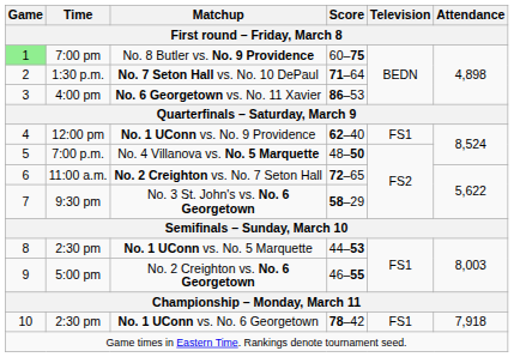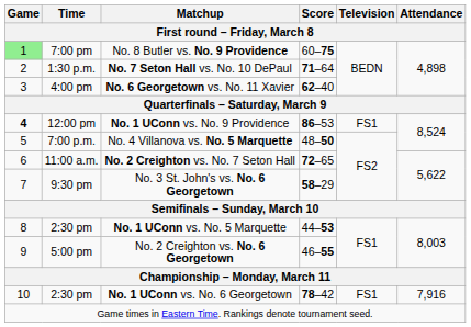 <table class="wikitable" style="font-size: 95%;text-align:center">
 <tr>
 <th>Game</th>
 <th>Time</th>
 <th>Matchup</th>
 <th>Score</th>
 <th>Television</th>
 <th>Attendance</th>
 </tr>
 <tr>
 <th colspan="6">First round – Friday, March 8</th>
 </tr>
 <tr>
 <td style="background: lightgreen;">1</td>
 <td>7:00 pm</td>
 <td>No. 8 Butler vs. <strong>No. 9 Providence</strong></td>
 <td>60–<strong>75</strong></td>
 <td rowspan="3">BEDN</td>
 <td rowspan="3">4,898</td>
 </tr>
 <tr>
 <td>2</td>
 <td>1:30 p.m.</td>
 <td><strong>No. 7 Seton Hall</strong> vs. No. 10 DePaul</td>
 <td><strong>71</strong>–64</td>
 </tr>
 <tr>
 <td>3</td>
 <td>4:00 pm</td>
 <td><strong>No. 6 Georgetown</strong> vs. No. 11 Xavier</td>
-<td><strong>86</strong>–53</td>
+<td><strong>62</strong>–40</td>
 </tr>
 <tr>
 <th colspan="6">Quarterfinals – Saturday, March 9</th>
 </tr>
 <tr>
-<td>4</td>
+<td><strong>4</strong></td>
 <td>12:00 pm</td>
 <td><strong>No. 1 UConn</strong> vs. No. 9 Providence</td>
-<td><strong>62</strong>–40</td>
+<td><strong>86</strong>–53</td>
 <td>FS1</td>
 <td rowspan="2">8,524</td>
 </tr>
 <tr>
 <td>5</td>
 <td>7:00 p.m.</td>
 <td>No. 4 Villanova vs. <strong>No. 5 Marquette</strong></td>
 <td>48–<strong>50</strong></td>
 <td rowspan="3">FS2</td>
 </tr>
 <tr>
 <td>6</td>
 <td>11:00 a.m.</td>
 <td><strong>No. 2 Creighton</strong> vs. No. 7 Seton Hall</td>
 <td><strong>72</strong>–65</td>
 <td rowspan="2">5,622</td>
 </tr>
 <tr>
 <td>7</td>
 <td>9:30 pm</td>
 <td>No. 3 St. John's vs. <strong>No. 6 Georgetown</strong></td>
 <td><strong>58</strong>–29</td>
 </tr>
 <tr>
 <th colspan="6">Semifinals – Sunday, March 10</th>
 </tr>
 <tr>
 <td>8</td>
 <td>2:30 pm</td>
 <td><strong>No. 1 UConn</strong> vs. No. 5 Marquette</td>
 <td>44–<strong>53</strong></td>
 <td rowspan="2">FS1</td>
 <td rowspan="2">8,003</td>
 </tr>
 <tr>
 <td>9</td>
 <td>5:00 pm</td>
 <td>No. 2 Creighton vs. <strong>No. 6 Georgetown</strong></td>
 <td>46–<strong>55</strong></td>
 </tr>
 <tr>
 <th colspan="6">Championship – Monday, March 11</th>
 </tr>
 <tr>
 <td>10</td>
 <td>2:30 pm</td>
 <td><strong>No. 1 UConn</strong> vs. No. 6 Georgetown</td>
 <td><strong>78</strong>–42</td>
 <td>FS1</td>
-<td>7,918</td>
+<td>7,916</td>
 </tr>
 <tr>
 <td colspan="6"><small>Game times in <a href='#'>Eastern Time</a>. Rankings denote tournament seed.</small></td>
 </tr>
 </table>
